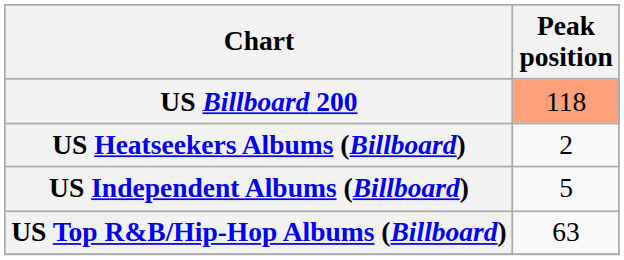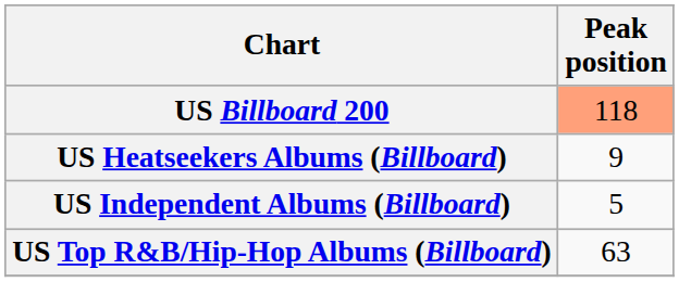 <table class="wikitable plainrowheaders sortable" style="text-align:center;" border="1">
 <tr>
 <th scope="col">Chart</th>
 <th scope="col">Peak<br>position</th>
 </tr>
 <tr>
 <th scope="row">US <a href='#'><em>Billboard</em> 200</a></th>
 <td style="background: lightsalmon;">118</td>
 </tr>
 <tr>
 <th scope="row">US <a href='#'>Heatseekers Albums</a> (<em><a href='#'>Billboard</a></em>)</th>
-<td>2</td>
+<td>9</td>
 </tr>
 <tr>
 <th scope="row">US <a href='#'>Independent Albums</a> (<em><a href='#'>Billboard</a></em>)</th>
 <td>5</td>
 </tr>
 <tr>
 <th scope="row">US <a href='#'>Top R&B/Hip-Hop Albums</a> (<em><a href='#'>Billboard</a></em>)</th>
 <td>63</td>
 </tr>
 <tr>
 </tr>
 </table>
